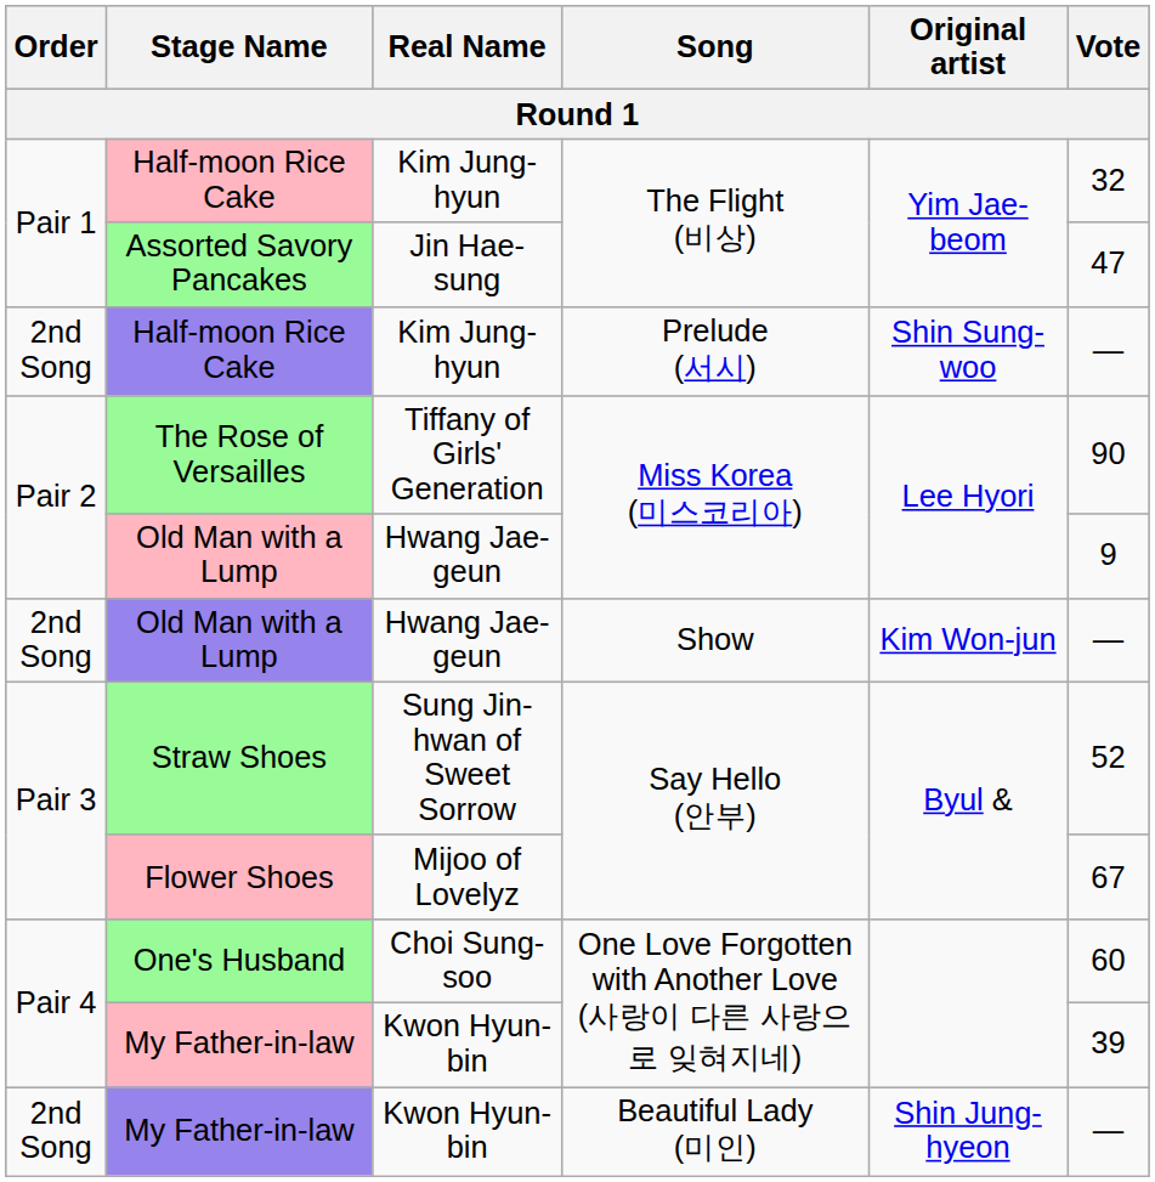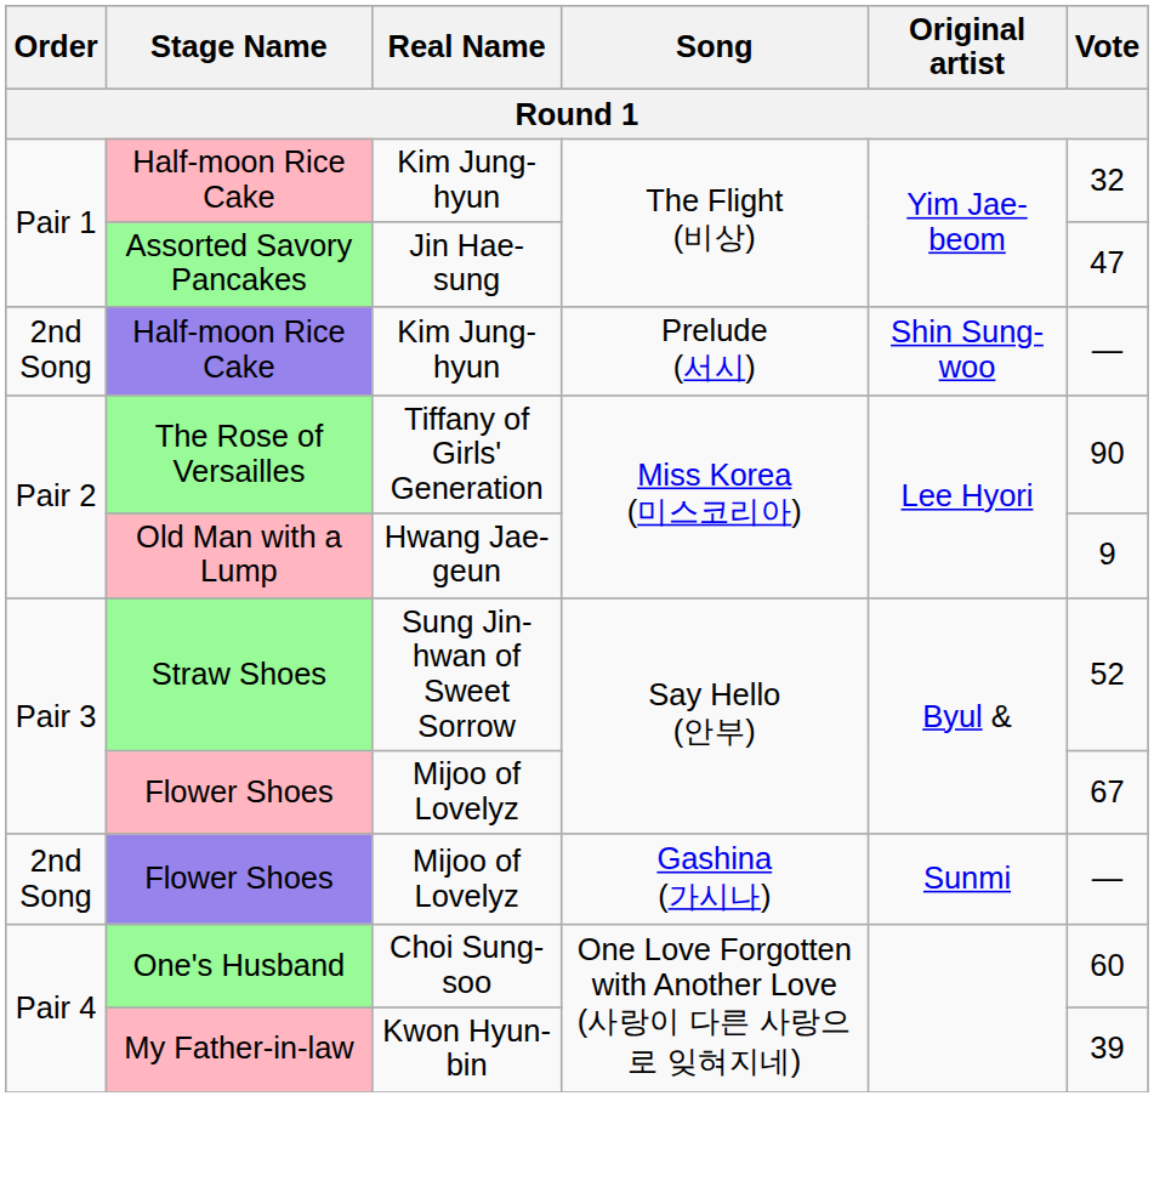 <table class="wikitable" style="text-align:center; width:95%;">
 <tr>
 <th style="width:1%;">Order</th>
 <th style="width:20%;">Stage Name</th>
 <th style="width:12%;">Real Name</th>
 <th style="width:23%;">Song</th>
 <th style="width:15%;">Original artist</th>
 <th style="width:1%;">Vote</th>
 </tr>
 <tr>
 <th colspan=6>Round 1</th>
 </tr>
 <tr>
 <td rowspan=2>Pair 1</td>
 <td bgcolor="lightpink">Half-moon Rice Cake</td>
 <td>Kim Jung-hyun</td>
 <td rowspan=2>The Flight<br>(비상)</td>
 <td rowspan=2><a href='#'>Yim Jae-beom</a></td>
 <td>32</td>
 </tr>
 <tr>
 <td bgcolor="palegreen">Assorted Savory Pancakes</td>
 <td>Jin Hae-sung</td>
 <td>47</td>
 </tr>
 <tr>
 <td>2nd Song</td>
 <td bgcolor="#9683EC">Half-moon Rice Cake</td>
 <td>Kim Jung-hyun</td>
 <td>Prelude<br>(<a href='#'>서시</a>)</td>
 <td><a href='#'>Shin Sung-woo</a></td>
 <td>—</td>
 </tr>
 <tr>
 <td rowspan=2>Pair 2</td>
 <td bgcolor="palegreen">The Rose of Versailles</td>
 <td>Tiffany of Girls' Generation</td>
 <td rowspan=2><a href='#'>Miss Korea</a><br>(<a href='#'>미스코리아</a>)</td>
 <td rowspan=2><a href='#'>Lee Hyori</a></td>
 <td>90</td>
 </tr>
 <tr>
 <td bgcolor="lightpink">Old Man with a Lump</td>
 <td>Hwang Jae-geun</td>
 <td>9</td>
 </tr>
 <tr>
-<td>2nd Song</td>
-<td bgcolor="#9683EC">Old Man with a Lump</td>
-<td>Hwang Jae-geun</td>
-<td>Show</td>
-<td><a href='#'>Kim Won-jun</a></td>
-<td>—</td>
-</tr>
-<tr>
 <td rowspan=2>Pair 3</td>
 <td bgcolor="palegreen">Straw Shoes</td>
 <td>Sung Jin-hwan of Sweet Sorrow</td>
 <td rowspan=2>Say Hello<br>(안부)</td>
 <td rowspan=2><a href='#'>Byul</a> & </td>
 <td>52</td>
 </tr>
 <tr>
 <td bgcolor="lightpink">Flower Shoes</td>
 <td>Mijoo of Lovelyz</td>
 <td>67</td>
+</tr>
+<tr>
+<td>2nd Song</td>
+<td bgcolor="#9683EC">Flower Shoes</td>
+<td>Mijoo of Lovelyz</td>
+<td><a href='#'>Gashina</a><br>(<a href='#'>가시나</a>)</td>
+<td><a href='#'>Sunmi</a></td>
+<td>—</td>
 </tr>
 <tr>
 <td rowspan=2>Pair 4</td>
 <td bgcolor="palegreen">One's Husband</td>
 <td>Choi Sung-soo</td>
 <td rowspan=2>One Love Forgotten with Another Love<br>(사랑이 다른 사랑으로 잊혀지네)</td>
 <td rowspan=2></td>
 <td>60</td>
 </tr>
 <tr>
 <td bgcolor="lightpink">My Father-in-law</td>
 <td>Kwon Hyun-bin</td>
 <td>39</td>
 </tr>
-<tr>
-<td>2nd Song</td>
-<td bgcolor="#9683EC">My Father-in-law</td>
-<td>Kwon Hyun-bin</td>
-<td>Beautiful Lady<br>(미인)</td>
-<td><a href='#'>Shin Jung-hyeon</a></td>
-<td>—</td>
-</tr>
 </table>
